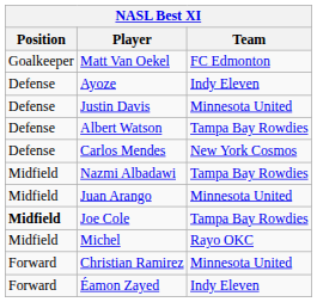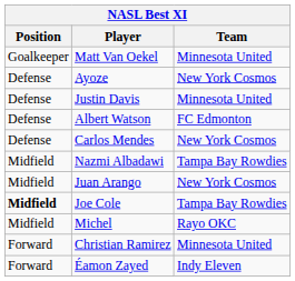 <table class="wikitable">
 <tr>
 <th colspan=7><a href='#'>NASL Best XI</a></th>
 </tr>
 <tr>
 <th>Position</th>
 <th>Player</th>
 <th>Team</th>
 </tr>
 <tr>
 <td>Goalkeeper</td>
 <td> <a href='#'>Matt Van Oekel</a></td>
-<td><a href='#'>FC Edmonton</a></td>
+<td><a href='#'>Minnesota United</a></td>
 </tr>
 <tr>
 <td>Defense</td>
 <td> <a href='#'>Ayoze</a></td>
-<td><a href='#'>Indy Eleven</a></td>
+<td><a href='#'>New York Cosmos</a></td>
 </tr>
 <tr>
 <td>Defense</td>
 <td> <a href='#'>Justin Davis</a></td>
 <td><a href='#'>Minnesota United</a></td>
 </tr>
 <tr>
 <td>Defense</td>
 <td> <a href='#'>Albert Watson</a></td>
-<td><a href='#'>Tampa Bay Rowdies</a></td>
+<td><a href='#'>FC Edmonton</a></td>
 </tr>
 <tr>
 <td>Defense</td>
 <td> <a href='#'>Carlos Mendes</a></td>
 <td><a href='#'>New York Cosmos</a></td>
 </tr>
 <tr>
 <td>Midfield</td>
 <td> <a href='#'>Nazmi Albadawi</a></td>
 <td><a href='#'>Tampa Bay Rowdies</a></td>
 </tr>
 <tr>
 <td>Midfield</td>
 <td> <a href='#'>Juan Arango</a></td>
-<td><a href='#'>Minnesota United</a></td>
+<td><a href='#'>New York Cosmos</a></td>
 </tr>
 <tr>
 <td><strong>Midfield</strong></td>
 <td> <a href='#'>Joe Cole</a></td>
 <td><a href='#'>Tampa Bay Rowdies</a></td>
 </tr>
 <tr>
 <td>Midfield</td>
 <td> <a href='#'>Michel</a></td>
 <td><a href='#'>Rayo OKC</a></td>
 </tr>
 <tr>
 <td>Forward</td>
 <td> <a href='#'>Christian Ramirez</a></td>
 <td><a href='#'>Minnesota United</a></td>
 </tr>
 <tr>
 <td>Forward</td>
 <td> <a href='#'>Éamon Zayed</a></td>
 <td><a href='#'>Indy Eleven</a></td>
 </tr>
 </table>
